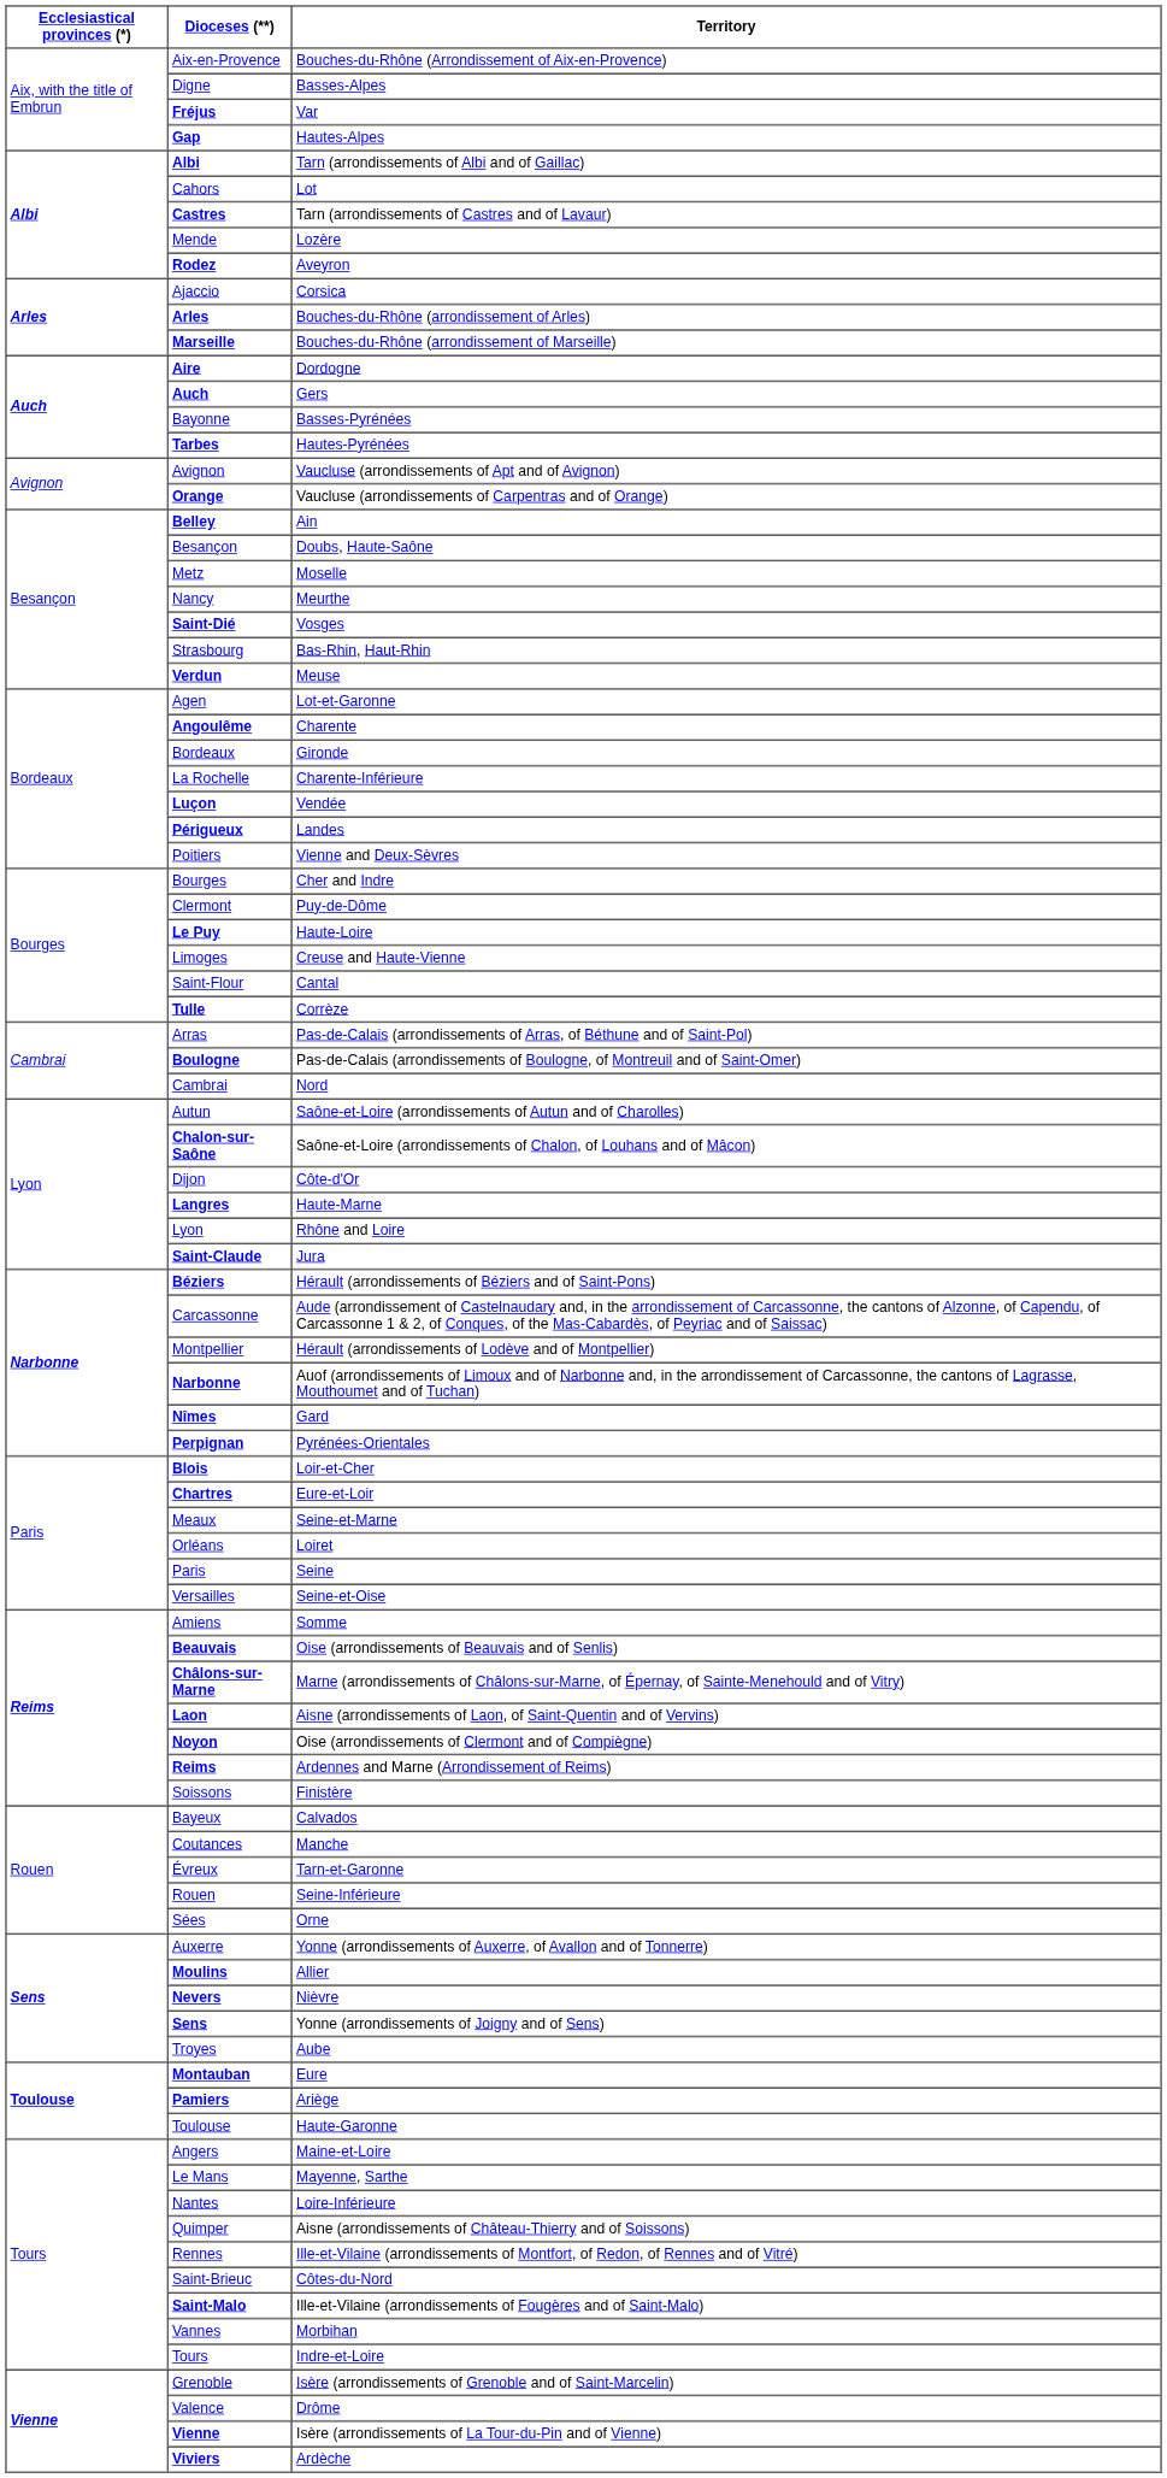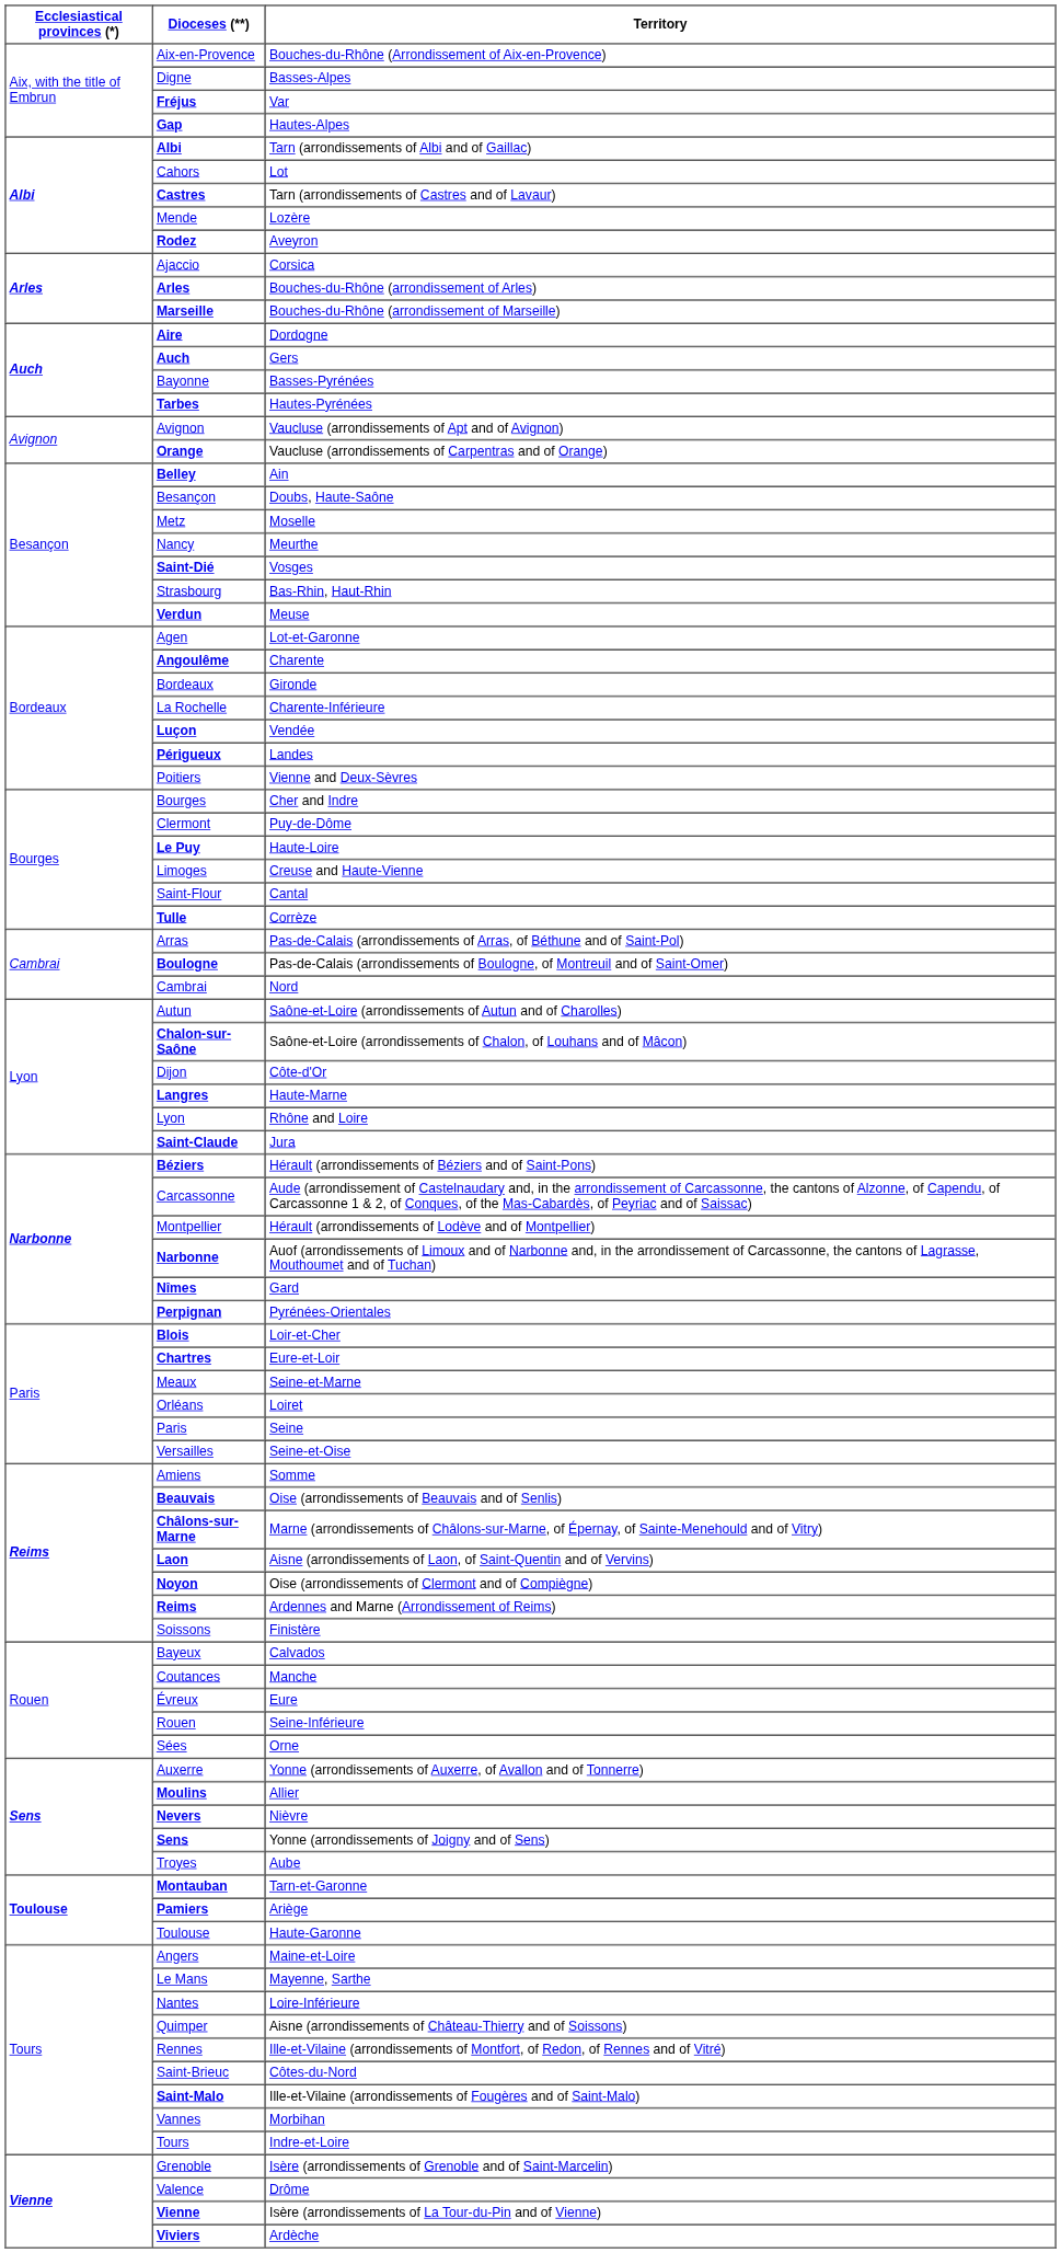 <table align=center border=1 cellspacing=0 cellpadding=4>
 <tr>
 <th><a href='#'>Ecclesiastical provinces</a> (*)</th>
 <th><a href='#'>Dioceses</a> (**)</th>
 <th>Territory</th>
 </tr>
 <tr>
 <td rowspan=4><a href='#'>Aix, with the title of Embrun</a></td>
 <td><a href='#'>Aix-en-Provence</a></td>
 <td><a href='#'>Bouches-du-Rhône</a> (<a href='#'>Arrondissement of Aix-en-Provence</a>)</td>
 </tr>
 <tr>
 <td><a href='#'>Digne</a></td>
 <td><a href='#'>Basses-Alpes</a></td>
 </tr>
 <tr>
 <td><strong><a href='#'>Fréjus</a></strong></td>
 <td><a href='#'>Var</a></td>
 </tr>
 <tr>
 <td><strong><a href='#'>Gap</a></strong></td>
 <td><a href='#'>Hautes-Alpes</a></td>
 </tr>
 <tr>
 <td rowspan=5><strong><em><a href='#'>Albi</a></em></strong></td>
 <td><strong><a href='#'>Albi</a></strong></td>
 <td><a href='#'>Tarn</a> (arrondissements of <a href='#'>Albi</a> and of <a href='#'>Gaillac</a>)</td>
 </tr>
 <tr>
 <td><a href='#'>Cahors</a></td>
 <td><a href='#'>Lot</a></td>
 </tr>
 <tr>
 <td><strong><a href='#'>Castres</a></strong></td>
 <td>Tarn (arrondissements of <a href='#'>Castres</a> and of <a href='#'>Lavaur</a>)</td>
 </tr>
 <tr>
 <td><a href='#'>Mende</a></td>
 <td><a href='#'>Lozère</a></td>
 </tr>
 <tr>
 <td><strong><a href='#'>Rodez</a></strong></td>
 <td><a href='#'>Aveyron</a></td>
 </tr>
 <tr>
 <td rowspan=3><strong><em><a href='#'>Arles</a></em></strong></td>
 <td><a href='#'>Ajaccio</a></td>
 <td><a href='#'>Corsica</a></td>
 </tr>
 <tr>
 <td><strong><a href='#'>Arles</a></strong></td>
 <td><a href='#'>Bouches-du-Rhône</a> (<a href='#'>arrondissement of Arles</a>)</td>
 </tr>
 <tr>
 <td><strong><a href='#'>Marseille</a></strong></td>
 <td><a href='#'>Bouches-du-Rhône</a> (<a href='#'>arrondissement of Marseille</a>)</td>
 </tr>
 <tr>
 <td rowspan=4><strong><em><a href='#'>Auch</a></em></strong></td>
 <td><strong><a href='#'>Aire</a></strong></td>
 <td><a href='#'>Dordogne</a></td>
 </tr>
 <tr>
 <td><strong><a href='#'>Auch</a></strong></td>
 <td><a href='#'>Gers</a></td>
 </tr>
 <tr>
 <td><a href='#'>Bayonne</a></td>
 <td><a href='#'>Basses-Pyrénées</a></td>
 </tr>
 <tr>
 <td><strong><a href='#'>Tarbes</a></strong></td>
 <td><a href='#'>Hautes-Pyrénées</a></td>
 </tr>
 <tr>
 <td rowspan=2><em><a href='#'>Avignon</a></em></td>
 <td><a href='#'>Avignon</a></td>
 <td><a href='#'>Vaucluse</a> (arrondissements of <a href='#'>Apt</a> and of <a href='#'>Avignon</a>)</td>
 </tr>
 <tr>
 <td><strong><a href='#'>Orange</a></strong></td>
 <td>Vaucluse (arrondissements of <a href='#'>Carpentras</a> and of <a href='#'>Orange</a>)</td>
 </tr>
 <tr>
 <td rowspan=7><a href='#'>Besançon</a></td>
 <td><strong><a href='#'>Belley</a></strong></td>
 <td><a href='#'>Ain</a></td>
 </tr>
 <tr>
 <td><a href='#'>Besançon</a></td>
 <td><a href='#'>Doubs</a>, <a href='#'>Haute-Saône</a></td>
 </tr>
 <tr>
 <td><a href='#'>Metz</a></td>
 <td><a href='#'>Moselle</a></td>
 </tr>
 <tr>
 <td><a href='#'>Nancy</a></td>
 <td><a href='#'>Meurthe</a></td>
 </tr>
 <tr>
 <td><strong><a href='#'>Saint-Dié</a></strong></td>
 <td><a href='#'>Vosges</a></td>
 </tr>
 <tr>
 <td><a href='#'>Strasbourg</a></td>
 <td><a href='#'>Bas-Rhin</a>, <a href='#'>Haut-Rhin</a></td>
 </tr>
 <tr>
 <td><strong><a href='#'>Verdun</a></strong></td>
 <td><a href='#'>Meuse</a></td>
 </tr>
 <tr>
 <td rowspan=7><a href='#'>Bordeaux</a></td>
 <td><a href='#'>Agen</a></td>
 <td><a href='#'>Lot-et-Garonne</a></td>
 </tr>
 <tr>
 <td><strong><a href='#'>Angoulême</a></strong></td>
 <td><a href='#'>Charente</a></td>
 </tr>
 <tr>
 <td><a href='#'>Bordeaux</a></td>
 <td><a href='#'>Gironde</a></td>
 </tr>
 <tr>
 <td><a href='#'>La Rochelle</a></td>
 <td><a href='#'>Charente-Inférieure</a></td>
 </tr>
 <tr>
 <td><strong><a href='#'>Luçon</a></strong></td>
 <td><a href='#'>Vendée</a></td>
 </tr>
 <tr>
 <td><strong><a href='#'>Périgueux</a></strong></td>
 <td><a href='#'>Landes</a></td>
 </tr>
 <tr>
 <td><a href='#'>Poitiers</a></td>
 <td><a href='#'>Vienne</a> and <a href='#'>Deux-Sèvres</a></td>
 </tr>
 <tr>
 <td rowspan=6><a href='#'>Bourges</a></td>
 <td><a href='#'>Bourges</a></td>
 <td><a href='#'>Cher</a> and <a href='#'>Indre</a></td>
 </tr>
 <tr>
 <td><a href='#'>Clermont</a></td>
 <td><a href='#'>Puy-de-Dôme</a></td>
 </tr>
 <tr>
 <td><strong><a href='#'>Le Puy</a></strong></td>
 <td><a href='#'>Haute-Loire</a></td>
 </tr>
 <tr>
 <td><a href='#'>Limoges</a></td>
 <td><a href='#'>Creuse</a> and <a href='#'>Haute-Vienne</a></td>
 </tr>
 <tr>
 <td><a href='#'>Saint-Flour</a></td>
 <td><a href='#'>Cantal</a></td>
 </tr>
 <tr>
 <td><strong><a href='#'>Tulle</a></strong></td>
 <td><a href='#'>Corrèze</a></td>
 </tr>
 <tr>
 <td rowspan=3><em><a href='#'>Cambrai</a></em></td>
 <td><a href='#'>Arras</a></td>
 <td><a href='#'>Pas-de-Calais</a> (arrondissements of <a href='#'>Arras</a>, of <a href='#'>Béthune</a> and of <a href='#'>Saint-Pol</a>)</td>
 </tr>
 <tr>
 <td><strong><a href='#'>Boulogne</a></strong></td>
 <td>Pas-de-Calais (arrondissements of <a href='#'>Boulogne</a>, of <a href='#'>Montreuil</a> and of <a href='#'>Saint-Omer</a>)</td>
 </tr>
 <tr>
 <td><a href='#'>Cambrai</a></td>
 <td><a href='#'>Nord</a></td>
 </tr>
 <tr>
 <td rowspan=6><a href='#'>Lyon</a></td>
 <td><a href='#'>Autun</a></td>
 <td><a href='#'>Saône-et-Loire</a> (arrondissements of  <a href='#'>Autun</a> and of <a href='#'>Charolles</a>)</td>
 </tr>
 <tr>
 <td><strong><a href='#'>Chalon-sur-Saône</a></strong></td>
 <td>Saône-et-Loire (arrondissements of <a href='#'>Chalon</a>, of <a href='#'>Louhans</a> and of <a href='#'>Mâcon</a>)</td>
 </tr>
 <tr>
 <td><a href='#'>Dijon</a></td>
 <td><a href='#'>Côte-d'Or</a></td>
 </tr>
 <tr>
 <td><strong><a href='#'>Langres</a></strong></td>
 <td><a href='#'>Haute-Marne</a></td>
 </tr>
 <tr>
 <td><a href='#'>Lyon</a></td>
 <td><a href='#'>Rhône</a> and <a href='#'>Loire</a></td>
 </tr>
 <tr>
 <td><strong><a href='#'>Saint-Claude</a></strong></td>
 <td><a href='#'>Jura</a></td>
 </tr>
 <tr>
 <td rowspan=6><strong><em><a href='#'>Narbonne</a></em></strong></td>
 <td><strong><a href='#'>Béziers</a></strong></td>
 <td><a href='#'>Hérault</a> (arrondissements of <a href='#'>Béziers</a> and of <a href='#'>Saint-Pons</a>)</td>
 </tr>
 <tr>
 <td><a href='#'>Carcassonne</a></td>
 <td><a href='#'>Aude</a> (arrondissement of <a href='#'>Castelnaudary</a> and, in the <a href='#'>arrondissement of Carcassonne</a>, the cantons of <a href='#'>Alzonne</a>, of <a href='#'>Capendu</a>, of Carcassonne 1 & 2, of <a href='#'>Conques</a>, of the <a href='#'>Mas-Cabardès</a>, of <a href='#'>Peyriac</a> and of <a href='#'>Saissac</a>)</td>
 </tr>
 <tr>
 <td><a href='#'>Montpellier</a></td>
 <td><a href='#'>Hérault</a> (arrondissements of <a href='#'>Lodève</a> and of <a href='#'>Montpellier</a>)</td>
 </tr>
 <tr>
 <td><strong><a href='#'>Narbonne</a></strong></td>
 <td>Auof (arrondissements of <a href='#'>Limoux</a> and of <a href='#'>Narbonne</a> and, in the arrondissement of Carcassonne, the cantons of <a href='#'>Lagrasse</a>, <a href='#'>Mouthoumet</a> and of <a href='#'>Tuchan</a>)</td>
 </tr>
 <tr>
 <td><strong><a href='#'>Nîmes</a></strong></td>
 <td><a href='#'>Gard</a></td>
 </tr>
 <tr>
 <td><strong><a href='#'>Perpignan</a></strong></td>
 <td><a href='#'>Pyrénées-Orientales</a></td>
 </tr>
 <tr>
 <td rowspan=6><a href='#'>Paris</a></td>
 <td><strong><a href='#'>Blois</a></strong></td>
 <td><a href='#'>Loir-et-Cher</a></td>
 </tr>
 <tr>
 <td><strong><a href='#'>Chartres</a></strong></td>
 <td><a href='#'>Eure-et-Loir</a></td>
 </tr>
 <tr>
 <td><a href='#'>Meaux</a></td>
 <td><a href='#'>Seine-et-Marne</a></td>
 </tr>
 <tr>
 <td><a href='#'>Orléans</a></td>
 <td><a href='#'>Loiret</a></td>
 </tr>
 <tr>
 <td><a href='#'>Paris</a></td>
 <td><a href='#'>Seine</a></td>
 </tr>
 <tr>
 <td><a href='#'>Versailles</a></td>
 <td><a href='#'>Seine-et-Oise</a></td>
 </tr>
 <tr>
 <td rowspan=7><strong><em><a href='#'>Reims</a></em></strong></td>
 <td><a href='#'>Amiens</a></td>
 <td><a href='#'>Somme</a></td>
 </tr>
 <tr>
 <td><strong><a href='#'>Beauvais</a></strong></td>
 <td><a href='#'>Oise</a>  (arrondissements of <a href='#'>Beauvais</a> and of <a href='#'>Senlis</a>)</td>
 </tr>
 <tr>
 <td><strong><a href='#'>Châlons-sur-Marne</a></strong></td>
 <td><a href='#'>Marne</a> (arrondissements of <a href='#'>Châlons-sur-Marne</a>, of <a href='#'>Épernay</a>, of <a href='#'>Sainte-Menehould</a> and of <a href='#'>Vitry</a>)</td>
 </tr>
 <tr>
 <td><strong><a href='#'>Laon</a></strong></td>
 <td><a href='#'>Aisne</a> (arrondissements of <a href='#'>Laon</a>, of <a href='#'>Saint-Quentin</a> and of <a href='#'>Vervins</a>)</td>
 </tr>
 <tr>
 <td><strong><a href='#'>Noyon</a></strong></td>
 <td>Oise (arrondissements of <a href='#'>Clermont</a> and of <a href='#'>Compiègne</a>)</td>
 </tr>
 <tr>
 <td><strong><a href='#'>Reims</a></strong></td>
 <td><a href='#'>Ardennes</a> and Marne (<a href='#'>Arrondissement of Reims</a>)</td>
 </tr>
 <tr>
 <td><a href='#'>Soissons</a></td>
 <td><a href='#'>Finistère</a></td>
 </tr>
 <tr>
 <td rowspan=5><a href='#'>Rouen</a></td>
 <td><a href='#'>Bayeux</a></td>
 <td><a href='#'>Calvados</a></td>
 </tr>
 <tr>
 <td><a href='#'>Coutances</a></td>
 <td><a href='#'>Manche</a></td>
 </tr>
 <tr>
 <td><a href='#'>Évreux</a></td>
-<td><a href='#'>Tarn-et-Garonne</a></td>
+<td><a href='#'>Eure</a></td>
 </tr>
 <tr>
 <td><a href='#'>Rouen</a></td>
 <td><a href='#'>Seine-Inférieure</a></td>
 </tr>
 <tr>
 <td><a href='#'>Sées</a></td>
 <td><a href='#'>Orne</a></td>
 </tr>
 <tr>
 <td rowspan=5><strong><em><a href='#'>Sens</a></em></strong></td>
 <td><a href='#'>Auxerre</a></td>
 <td><a href='#'>Yonne</a> (arrondissements of <a href='#'>Auxerre</a>, of <a href='#'>Avallon</a> and of <a href='#'>Tonnerre</a>)</td>
 </tr>
 <tr>
 <td><strong><a href='#'>Moulins</a></strong></td>
 <td><a href='#'>Allier</a></td>
 </tr>
 <tr>
 <td><strong><a href='#'>Nevers</a></strong></td>
 <td><a href='#'>Nièvre</a></td>
 </tr>
 <tr>
 <td><strong><a href='#'>Sens</a></strong></td>
 <td>Yonne (arrondissements of <a href='#'>Joigny</a> and of <a href='#'>Sens</a>)</td>
 </tr>
 <tr>
 <td><a href='#'>Troyes</a></td>
 <td><a href='#'>Aube</a></td>
 </tr>
 <tr>
 <td rowspan=3><strong><a href='#'>Toulouse</a></strong></td>
 <td><strong><a href='#'>Montauban</a></strong></td>
-<td><a href='#'>Eure</a></td>
+<td><a href='#'>Tarn-et-Garonne</a></td>
 </tr>
 <tr>
 <td><strong><a href='#'>Pamiers</a></strong></td>
 <td><a href='#'>Ariège</a></td>
 </tr>
 <tr>
 <td><a href='#'>Toulouse</a></td>
 <td><a href='#'>Haute-Garonne</a></td>
 </tr>
 <tr>
 <td rowspan=9><a href='#'>Tours</a></td>
 <td><a href='#'>Angers</a></td>
 <td><a href='#'>Maine-et-Loire</a></td>
 </tr>
 <tr>
 <td><a href='#'>Le Mans</a></td>
 <td><a href='#'>Mayenne</a>, <a href='#'>Sarthe</a></td>
 </tr>
 <tr>
 <td><a href='#'>Nantes</a></td>
 <td><a href='#'>Loire-Inférieure</a></td>
 </tr>
 <tr>
 <td><a href='#'>Quimper</a></td>
 <td>Aisne (arrondissements of <a href='#'>Château-Thierry</a> and of <a href='#'>Soissons</a>)</td>
 </tr>
 <tr>
 <td><a href='#'>Rennes</a></td>
 <td><a href='#'>Ille-et-Vilaine</a> (arrondissements of <a href='#'>Montfort</a>, of <a href='#'>Redon</a>, of <a href='#'>Rennes</a> and of <a href='#'>Vitré</a>)</td>
 </tr>
 <tr>
 <td><a href='#'>Saint-Brieuc</a></td>
 <td><a href='#'>Côtes-du-Nord</a></td>
 </tr>
 <tr>
 <td><strong><a href='#'>Saint-Malo</a></strong></td>
 <td>Ille-et-Vilaine (arrondissements of <a href='#'>Fougères</a> and of <a href='#'>Saint-Malo</a>)</td>
 </tr>
 <tr>
 <td><a href='#'>Vannes</a></td>
 <td><a href='#'>Morbihan</a></td>
 </tr>
 <tr>
 <td><a href='#'>Tours</a></td>
 <td><a href='#'>Indre-et-Loire</a></td>
 </tr>
 <tr>
 <td rowspan=4><strong><em><a href='#'>Vienne</a></em></strong></td>
 <td><a href='#'>Grenoble</a></td>
 <td><a href='#'>Isère</a> (arrondissements of <a href='#'>Grenoble</a> and of <a href='#'>Saint-Marcelin</a>)</td>
 </tr>
 <tr>
 <td><a href='#'>Valence</a></td>
 <td><a href='#'>Drôme</a></td>
 </tr>
 <tr>
 <td><strong><a href='#'>Vienne</a></strong></td>
 <td>Isère (arrondissements of <a href='#'>La Tour-du-Pin</a> and of <a href='#'>Vienne</a>)</td>
 </tr>
 <tr>
 <td><strong><a href='#'>Viviers</a></strong></td>
 <td><a href='#'>Ardèche</a></td>
 </tr>
 </table>
